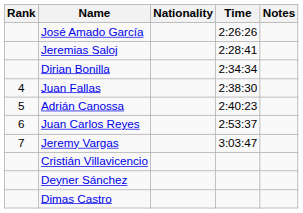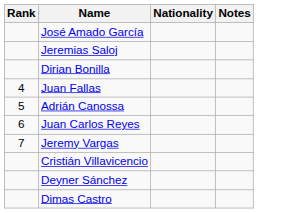 <table class="wikitable sortable" style="text-align:center">
 <tr>
 <th>Rank</th>
 <th>Name</th>
 <th>Nationality</th>
-<th>Time</th>
 <th>Notes</th>
 </tr>
 <tr>
 <td></td>
 <td align=left><a href='#'>José Amado García</a></td>
 <td align=left></td>
-<td>2:26:26</td>
 <td></td>
 </tr>
 <tr>
 <td></td>
 <td align=left><a href='#'>Jeremias Saloj</a></td>
 <td align=left></td>
-<td>2:28:41</td>
 <td></td>
 </tr>
 <tr>
 <td></td>
 <td align=left><a href='#'>Dirian Bonilla</a></td>
 <td align=left></td>
-<td>2:34:34</td>
 <td></td>
 </tr>
 <tr>
 <td>4</td>
 <td align=left><a href='#'>Juan Fallas</a></td>
 <td align=left></td>
-<td>2:38:30</td>
 <td></td>
 </tr>
 <tr>
 <td>5</td>
 <td align=left><a href='#'>Adrián Canossa</a></td>
 <td align=left></td>
-<td>2:40:23</td>
 <td></td>
 </tr>
 <tr>
 <td>6</td>
 <td align=left><a href='#'>Juan Carlos Reyes</a></td>
 <td align=left></td>
-<td>2:53:37</td>
 <td></td>
 </tr>
 <tr>
 <td>7</td>
 <td align=left><a href='#'>Jeremy Vargas</a></td>
 <td align=left></td>
-<td>3:03:47</td>
 <td></td>
 </tr>
 <tr>
 <td></td>
 <td align=left><a href='#'>Cristián Villavicencio</a></td>
 <td align=left></td>
 <td></td>
-<td></td>
 </tr>
 <tr>
 <td></td>
 <td align=left><a href='#'>Deyner Sánchez</a></td>
 <td align=left></td>
-<td></td>
 <td></td>
 </tr>
 <tr>
 <td></td>
 <td align=left><a href='#'>Dimas Castro</a></td>
 <td align=left></td>
 <td></td>
-<td></td>
 </tr>
 </table>
